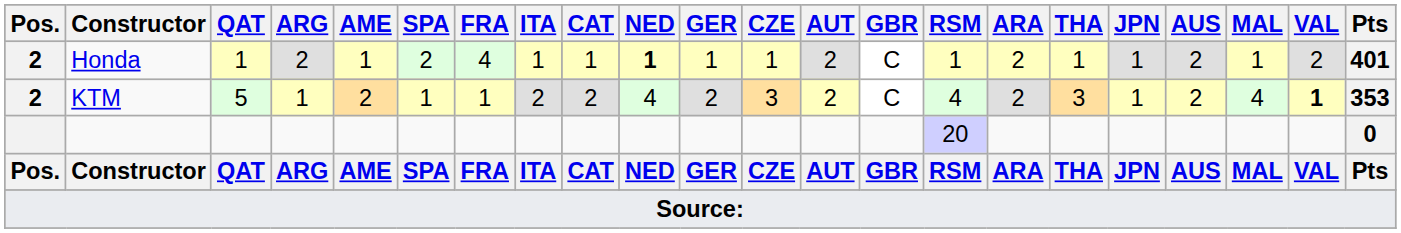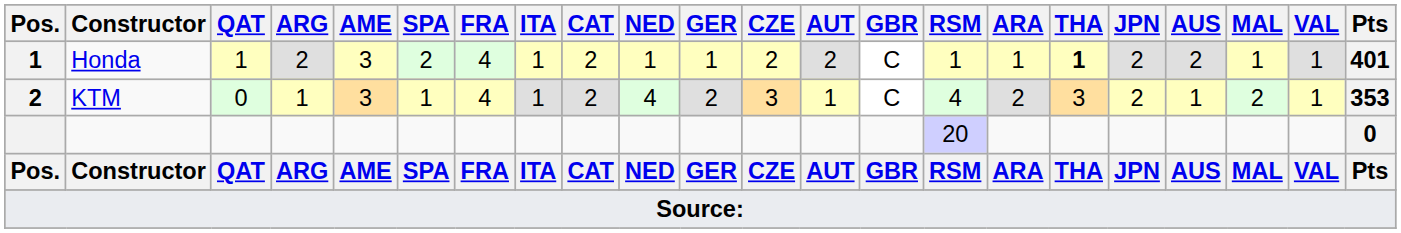 <table class="wikitable" style="font-size: 85%; text-align:center">
 <tr valign="top">
 <th valign="middle">Pos.</th>
 <th valign="middle">Constructor</th>
 <th><a href='#'>QAT</a><br></th>
 <th><a href='#'>ARG</a><br></th>
 <th><a href='#'>AME</a><br></th>
 <th><a href='#'>SPA</a><br></th>
 <th><a href='#'>FRA</a><br></th>
 <th><a href='#'>ITA</a><br></th>
 <th><a href='#'>CAT</a><br></th>
 <th><a href='#'>NED</a><br></th>
 <th><a href='#'>GER</a><br></th>
 <th><a href='#'>CZE</a><br></th>
 <th><a href='#'>AUT</a><br></th>
 <th><a href='#'>GBR</a><br></th>
 <th><a href='#'>RSM</a><br></th>
 <th><a href='#'>ARA</a><br></th>
 <th><a href='#'>THA</a><br></th>
 <th><a href='#'>JPN</a><br></th>
 <th><a href='#'>AUS</a><br></th>
 <th><a href='#'>MAL</a><br></th>
 <th><a href='#'>VAL</a><br></th>
 <th valign="middle">Pts</th>
 </tr>
 <tr>
-<th>2</th>
+<th>1</th>
 <td align="left"> <a href='#'>Honda</a></td>
 <td style="background:#ffffbf;">1</td>
 <td style="background:#dfdfdf;">2</td>
-<td style="background:#ffffbf;">1</td>
+<td style="background:#ffffbf;">3</td>
 <td style="background:#dfffdf;">2</td>
 <td style="background:#dfffdf;">4</td>
 <td style="background:#ffffbf;">1</td>
-<td style="background:#ffffbf;">1</td>
-<td style="background:#ffffbf;"><strong>1</strong></td>
+<td style="background:#ffffbf;">2</td>
 <td style="background:#ffffbf;">1</td>
 <td style="background:#ffffbf;">1</td>
+<td style="background:#ffffbf;">2</td>
 <td style="background:#dfdfdf;">2</td>
 <td style="background:#ffffff;">C</td>
 <td style="background:#ffffbf;">1</td>
-<td style="background:#ffffbf;">2</td>
+<td style="background:#ffffbf;">1</td>
+<td style="background:#ffffbf;"><strong>1</strong></td>
+<td style="background:#dfdfdf;">2</td>
+<td style="background:#dfdfdf;">2</td>
 <td style="background:#ffffbf;">1</td>
 <td style="background:#dfdfdf;">1</td>
-<td style="background:#dfdfdf;">2</td>
-<td style="background:#ffffbf;">1</td>
-<td style="background:#dfdfdf;">2</td>
 <th>401</th>
 </tr>
 <tr>
 <th>2</th>
 <td align="left"> <a href='#'>KTM</a></td>
-<td style="background:#dfffdf;">5</td>
+<td style="background:#dfffdf;">0</td>
 <td style="background:#ffffbf;">1</td>
-<td style="background:#ffdf9f;">2</td>
+<td style="background:#ffdf9f;">3</td>
 <td style="background:#ffffbf;">1</td>
-<td style="background:#ffffbf;">1</td>
-<td style="background:#dfdfdf;">2</td>
+<td style="background:#ffffbf;">4</td>
+<td style="background:#dfdfdf;">1</td>
 <td style="background:#dfdfdf;">2</td>
 <td style="background:#dfffdf;">4</td>
 <td style="background:#dfdfdf;">2</td>
 <td style="background:#ffdf9f;">3</td>
-<td style="background:#ffffbf;">2</td>
+<td style="background:#ffffbf;">1</td>
 <td style="background:#ffffff;">C</td>
 <td style="background:#dfffdf;">4</td>
 <td style="background:#dfdfdf;">2</td>
 <td style="background:#ffdf9f;">3</td>
+<td style="background:#ffffbf;">2</td>
 <td style="background:#ffffbf;">1</td>
-<td style="background:#ffffbf;">2</td>
-<td style="background:#dfffdf;">4</td>
-<td style="background:#ffffbf;"><strong>1</strong></td>
+<td style="background:#dfffdf;">2</td>
+<td style="background:#ffffbf;">1</td>
 <th>353</th>
 </tr>
 <tr>
 <th></th>
 <td align="left"></td>
 <td></td>
 <td></td>
 <td></td>
 <td></td>
 <td></td>
 <td></td>
 <td></td>
 <td></td>
 <td></td>
 <td></td>
 <td></td>
 <td></td>
 <td style="background:#cfcfff;">20</td>
 <td></td>
 <td></td>
 <td></td>
 <td></td>
 <td></td>
 <td></td>
 <th>0</th>
 </tr>
 <tr valign="top">
 <th valign="middle">Pos.</th>
 <th valign="middle">Constructor</th>
 <th><a href='#'>QAT</a><br></th>
 <th><a href='#'>ARG</a><br></th>
 <th><a href='#'>AME</a><br></th>
 <th><a href='#'>SPA</a><br></th>
 <th><a href='#'>FRA</a><br></th>
 <th><a href='#'>ITA</a><br></th>
 <th><a href='#'>CAT</a><br></th>
 <th><a href='#'>NED</a><br></th>
 <th><a href='#'>GER</a><br></th>
 <th><a href='#'>CZE</a><br></th>
 <th><a href='#'>AUT</a><br></th>
 <th><a href='#'>GBR</a><br></th>
 <th><a href='#'>RSM</a><br></th>
 <th><a href='#'>ARA</a><br></th>
 <th><a href='#'>THA</a><br></th>
 <th><a href='#'>JPN</a><br></th>
 <th><a href='#'>AUS</a><br></th>
 <th><a href='#'>MAL</a><br></th>
 <th><a href='#'>VAL</a><br></th>
 <th valign="middle">Pts</th>
 </tr>
 <tr>
 <td colspan="22" style="background-color:#EAECF0;text-align:center"><strong>Source:</strong></td>
 </tr>
 </table>
